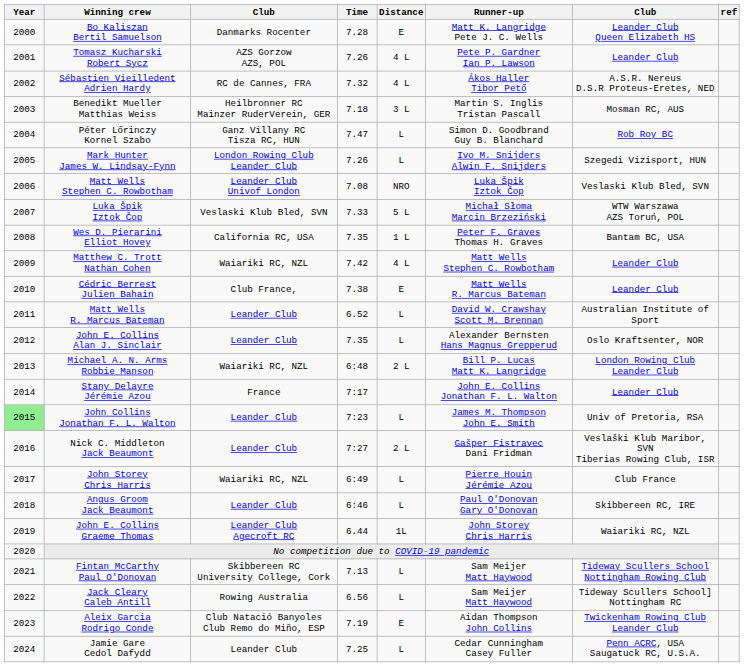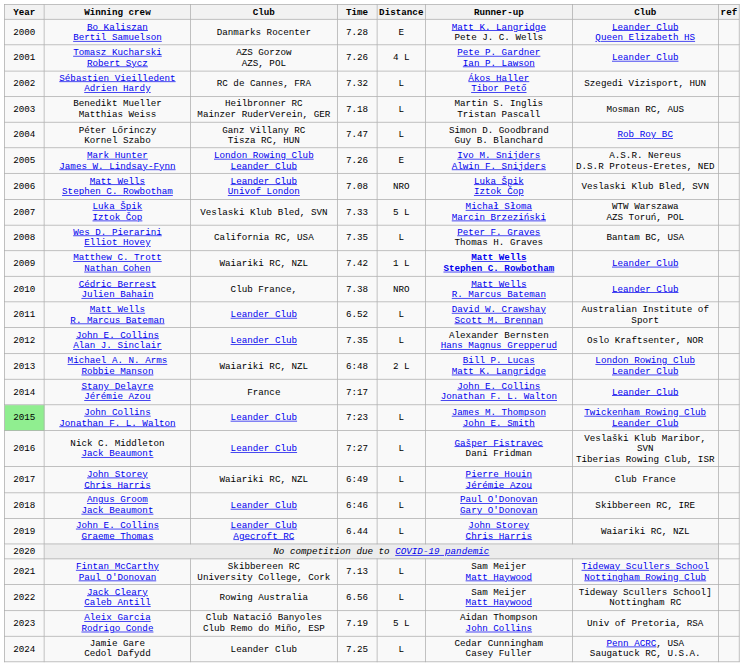 <table class="wikitable" style="text-align:center">
 <tr>
 <th width=50>Year</th>
 <th width=200>Winning crew</th>
 <th width=200>Club</th>
 <th width=50>Time</th>
 <th width=50>Distance</th>
 <th width=200>Runner-up</th>
 <th width=200>Club</th>
 <th width=20>ref</th>
 </tr>
 <tr>
 <td>2000</td>
 <td><a href='#'>Bo Kaliszan</a><br><a href='#'>Bertil Samuelson</a></td>
 <td>Danmarks Rocenter</td>
 <td>7.28</td>
 <td>E</td>
 <td><a href='#'>Matt K. Langridge</a><br>Pete J. C. Wells</td>
 <td><a href='#'>Leander Club</a><br> <a href='#'>Queen Elizabeth HS</a></td>
 <td></td>
 </tr>
 <tr>
 <td>2001</td>
 <td><a href='#'>Tomasz Kucharski</a><br><a href='#'>Robert Sycz</a></td>
 <td>AZS Gorzow <br> AZS, POL</td>
 <td>7.26</td>
 <td>4 L</td>
 <td><a href='#'>Pete P. Gardner</a><br><a href='#'>Ian P. Lawson</a></td>
 <td><a href='#'>Leander Club</a></td>
 <td></td>
 </tr>
 <tr>
 <td>2002</td>
 <td><a href='#'>Sébastien Vieilledent</a> <br> <a href='#'>Adrien Hardy</a></td>
 <td>RC de Cannes, FRA</td>
 <td>7.32</td>
-<td>4 L</td>
+<td> L</td>
 <td><a href='#'>Ákos Haller</a><br><a href='#'>Tibor Pető</a></td>
-<td>A.S.R. Nereus<br> D.S.R Proteus-Eretes, NED</td>
+<td>Szegedi Vizisport, HUN</td>
 <td></td>
 </tr>
 <tr>
 <td>2003</td>
 <td>Benedikt Mueller <br> Matthias Weiss</td>
 <td>Heilbronner RC<br>Mainzer RuderVerein, GER</td>
 <td>7.18</td>
-<td>3 L</td>
+<td> L</td>
 <td>Martin S. Inglis <br> Tristan Pascall</td>
 <td>Mosman RC, AUS</td>
 <td></td>
 </tr>
 <tr>
 <td>2004</td>
 <td>Péter Lőrinczy<br> Kornel Szabo</td>
 <td>Ganz Villany RC<br>Tisza RC, HUN</td>
 <td>7.47</td>
 <td> L</td>
 <td>Simon D. Goodbrand <br>Guy B. Blanchard</td>
 <td><a href='#'>Rob Roy BC</a></td>
 <td></td>
 </tr>
 <tr>
 <td>2005</td>
 <td><a href='#'>Mark Hunter</a> <br> <a href='#'>James W. Lindsay-Fynn</a></td>
 <td><a href='#'>London Rowing Club</a> <br> <a href='#'>Leander Club</a></td>
 <td>7.26</td>
-<td> L</td>
+<td>E</td>
 <td><a href='#'>Ivo M. Snijders</a> <br> <a href='#'>Alwin F. Snijders</a></td>
-<td>Szegedi Vizisport, HUN</td>
+<td>A.S.R. Nereus<br> D.S.R Proteus-Eretes, NED</td>
 <td></td>
 </tr>
 <tr>
 <td>2006</td>
 <td><a href='#'>Matt Wells</a> <br> <a href='#'>Stephen C. Rowbotham</a></td>
 <td><a href='#'>Leander Club</a><br><a href='#'>Univof London</a></td>
 <td>7.08</td>
 <td>NRO</td>
 <td><a href='#'>Luka Špik</a> <br> <a href='#'>Iztok Čop</a></td>
 <td>Veslaski Klub Bled, SVN</td>
 <td></td>
 </tr>
 <tr>
 <td>2007</td>
 <td><a href='#'>Luka Špik</a> <br> <a href='#'>Iztok Čop</a></td>
 <td>Veslaski Klub Bled, SVN</td>
 <td>7.33</td>
 <td>5 L</td>
 <td><a href='#'>Michał Słoma</a><br><a href='#'>Marcin Brzeziński</a></td>
 <td>WTW Warszawa<br>AZS Toruń, POL</td>
 <td></td>
 </tr>
 <tr>
 <td>2008</td>
 <td><a href='#'>Wes D. Pierarini</a><br><a href='#'>Elliot Hovey</a></td>
 <td>California RC, USA</td>
 <td>7.35</td>
-<td>1 L</td>
+<td> L</td>
 <td><a href='#'>Peter F. Graves</a> <br> Thomas H. Graves</td>
 <td>Bantam BC, USA</td>
 <td></td>
 </tr>
 <tr>
 <td>2009</td>
 <td><a href='#'>Matthew C. Trott</a> <br> <a href='#'>Nathan Cohen</a></td>
 <td>Waiariki RC, NZL</td>
 <td>7.42</td>
-<td>4 L</td>
-<td><a href='#'>Matt Wells</a> <br> <a href='#'>Stephen C. Rowbotham</a></td>
+<td>1 L</td>
+<td><strong><a href='#'>Matt Wells</a> <br> <a href='#'>Stephen C. Rowbotham</a></strong></td>
 <td><a href='#'>Leander Club</a></td>
 <td></td>
 </tr>
 <tr>
 <td>2010</td>
 <td><a href='#'>Cédric Berrest</a> <br> <a href='#'>Julien Bahain</a></td>
 <td>Club France,</td>
 <td>7.38</td>
-<td>E</td>
+<td>NRO</td>
 <td><a href='#'>Matt Wells</a> <br> <a href='#'>R. Marcus Bateman</a></td>
 <td><a href='#'>Leander Club</a></td>
 <td></td>
 </tr>
 <tr>
 <td>2011</td>
 <td><a href='#'>Matt Wells</a> <br> <a href='#'>R. Marcus Bateman</a></td>
 <td><a href='#'>Leander Club</a></td>
 <td>6.52</td>
 <td> L</td>
 <td><a href='#'>David W. Crawshay</a> <br> <a href='#'>Scott M. Brennan</a></td>
 <td>Australian Institute of Sport</td>
 <td></td>
 </tr>
 <tr>
 <td>2012</td>
 <td><a href='#'>John E. Collins</a> <br> <a href='#'>Alan J. Sinclair</a></td>
 <td><a href='#'>Leander Club</a></td>
 <td>7.35</td>
 <td> L</td>
 <td>Alexander Bernsten <br> <a href='#'>Hans Magnus Grepperud</a></td>
 <td>Oslo Kraftsenter, NOR</td>
 <td></td>
 </tr>
 <tr>
 <td>2013</td>
 <td><a href='#'>Michael A. N. Arms</a> <br> <a href='#'>Robbie Manson</a></td>
 <td>Waiariki RC, NZL</td>
 <td>6:48</td>
 <td>2 L</td>
 <td><a href='#'>Bill P. Lucas</a> <br> <a href='#'>Matt K. Langridge</a></td>
 <td><a href='#'>London Rowing Club</a> <br> <a href='#'>Leander Club</a></td>
 <td></td>
 </tr>
 <tr>
 <td>2014</td>
 <td><a href='#'>Stany Delayre</a> <br> <a href='#'>Jérémie Azou</a></td>
 <td>France</td>
 <td>7:17</td>
 <td></td>
 <td><a href='#'>John E. Collins</a> <br> <a href='#'>Jonathan F. L. Walton</a></td>
 <td><a href='#'>Leander Club</a></td>
 <td></td>
 </tr>
 <tr>
 <td style="background: lightgreen;">2015</td>
 <td><a href='#'>John Collins</a> <br> <a href='#'>Jonathan F. L. Walton</a></td>
 <td><a href='#'>Leander Club</a></td>
 <td>7:23</td>
 <td> L</td>
 <td><a href='#'>James M. Thompson</a> <br> <a href='#'>John E. Smith</a></td>
-<td>Univ of Pretoria, RSA</td>
+<td><a href='#'>Twickenham Rowing Club</a><br><a href='#'>Leander Club</a></td>
 <td></td>
 </tr>
 <tr>
 <td>2016</td>
 <td>Nick C. Middleton <br> <a href='#'>Jack Beaumont</a></td>
 <td><a href='#'>Leander Club</a></td>
 <td>7:27</td>
-<td>2 L</td>
+<td> L</td>
 <td><a href='#'>Gašper Fistravec</a><br> Dani Fridman</td>
 <td>Veslaški Klub Maribor, SVN <br> Tiberias Rowing Club, ISR</td>
 <td></td>
 </tr>
 <tr>
 <td>2017</td>
 <td><a href='#'>John Storey</a> <br> <a href='#'>Chris Harris</a></td>
 <td>Waiariki RC, NZL</td>
 <td>6:49</td>
 <td> L</td>
 <td><a href='#'>Pierre Houin</a> <br> <a href='#'>Jérémie Azou</a></td>
 <td>Club France</td>
 <td></td>
 </tr>
 <tr>
 <td>2018</td>
 <td><a href='#'>Angus Groom</a> <br> <a href='#'>Jack Beaumont</a></td>
 <td><a href='#'>Leander Club</a></td>
 <td>6:46</td>
 <td> L</td>
 <td><a href='#'>Paul O'Donovan</a> <br> <a href='#'>Gary O'Donovan</a></td>
 <td>Skibbereen RC, IRE</td>
 <td></td>
 </tr>
 <tr>
 <td>2019</td>
 <td><a href='#'>John E. Collins</a> <br> <a href='#'>Graeme Thomas</a></td>
 <td><a href='#'>Leander Club</a><br><a href='#'>Agecroft RC</a></td>
 <td>6.44</td>
-<td>1L</td>
+<td> L</td>
 <td><a href='#'>John Storey</a> <br> <a href='#'>Chris Harris</a></td>
 <td>Waiariki RC, NZL</td>
 <td></td>
 </tr>
 <tr>
 <td>2020</td>
 <td colspan=6 bgcolor="ececec"><em>No competition due to <a href='#'>COVID-19 pandemic</a></em></td>
 <td></td>
 </tr>
 <tr>
 <td>2021</td>
 <td><a href='#'>Fintan McCarthy</a> <br> <a href='#'>Paul O'Donovan</a></td>
 <td>Skibbereen RC <br> University College, Cork</td>
 <td>7.13</td>
 <td> L</td>
 <td>Sam Meijer <br> <a href='#'>Matt Haywood</a></td>
 <td><a href='#'>Tideway Scullers School </a> <br><a href='#'>Nottingham Rowing Club</a></td>
 <td></td>
 </tr>
 <tr>
 <td>2022</td>
 <td><a href='#'>Jack Cleary</a><br><a href='#'>Caleb Antill</a></td>
 <td>Rowing Australia</td>
 <td>6.56</td>
 <td> L</td>
 <td>Sam Meijer <br> <a href='#'>Matt Haywood</a></td>
 <td>Tideway Scullers School] <br> Nottingham RC</td>
 <td></td>
 </tr>
 <tr>
 <td>2023</td>
 <td><a href='#'>Aleix Garcia</a><br><a href='#'>Rodrigo Conde</a></td>
 <td>Club Natació Banyoles <br> Club Remo do Miño, ESP</td>
 <td>7.19</td>
-<td>E</td>
+<td>5 L</td>
 <td>Aidan Thompson <br><a href='#'>John Collins</a></td>
-<td><a href='#'>Twickenham Rowing Club</a><br><a href='#'>Leander Club</a></td>
+<td>Univ of Pretoria, RSA</td>
 <td></td>
 </tr>
 <tr>
 <td>2024</td>
 <td>Jamie Gare<br>Cedol Dafydd</td>
 <td>Leander Club</td>
 <td>7.25</td>
 <td> L</td>
 <td>Cedar Cunningham<br>Casey Fuller</td>
 <td><a href='#'>Penn ACRC</a>, USA<br>Saugatuck RC, U.S.A.</td>
 <td></td>
 </tr>
 </table>
